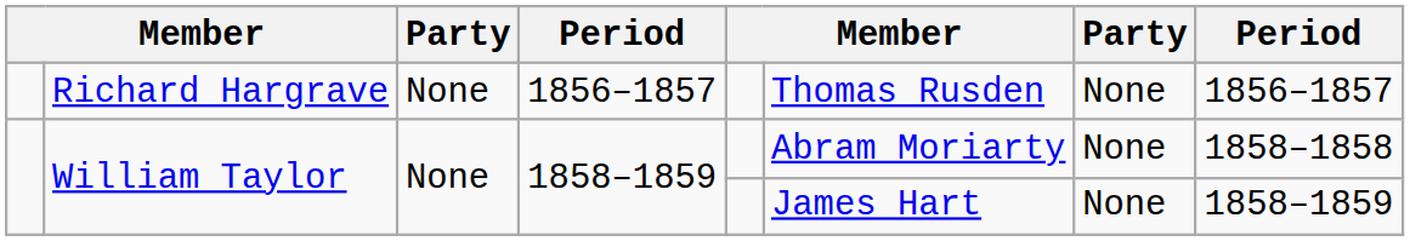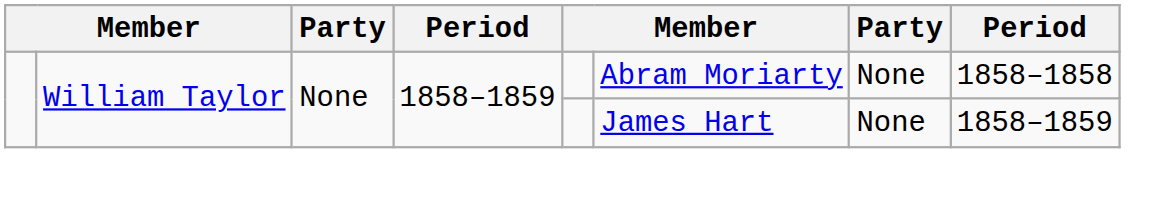 <table class="wikitable">
 <tr>
 <th colspan="2">Member</th>
 <th>Party</th>
 <th>Period</th>
 <th colspan="2">Member</th>
 <th>Party</th>
 <th>Period</th>
-</tr>
-<tr>
-<td> </td>
-<td><a href='#'>Richard Hargrave</a></td>
-<td>None</td>
-<td>1856–1857</td>
-<td> </td>
-<td><a href='#'>Thomas Rusden</a></td>
-<td>None</td>
-<td>1856–1857</td>
 </tr>
 <tr>
 <td rowspan="2" > </td>
 <td rowspan="2"><a href='#'>William Taylor</a></td>
 <td rowspan="2">None</td>
 <td rowspan="2">1858–1859</td>
 <td> </td>
 <td><a href='#'>Abram Moriarty</a></td>
 <td>None</td>
 <td>1858–1858</td>
 </tr>
 <tr>
 <td> </td>
 <td><a href='#'>James Hart</a></td>
 <td>None</td>
 <td>1858–1859</td>
 </tr>
 </table>
